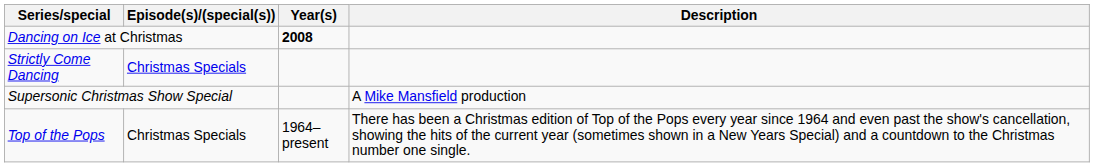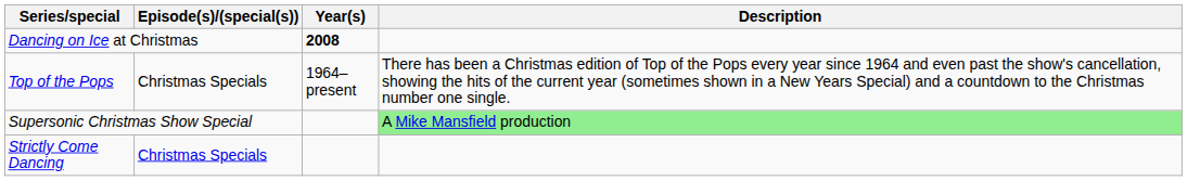 <table class="wikitable sortable">
 <tr>
 <th>Series/special</th>
 <th>Episode(s)/(special(s))</th>
 <th>Year(s)</th>
 <th>Description</th>
 </tr>
 <tr>
 <td colspan=2><em><a href='#'>Dancing on Ice</a></em> at Christmas</td>
 <td><strong>2008</strong></td>
 <td></td>
 </tr>
 <tr>
+<td><em><a href='#'>Top of the Pops</a></em></td>
+<td>Christmas Specials</td>
+<td>1964–present</td>
+<td>There has been a Christmas edition of Top of the Pops every year since 1964 and even past the show's cancellation, showing the hits of the current year (sometimes shown in a New Years Special) and a countdown to the Christmas number one single.</td>
+</tr>
+<tr>
+<td colspan=2><em>Supersonic Christmas Show Special</em></td>
+<td></td>
+<td style="background: lightgreen;">A <a href='#'>Mike Mansfield</a> production</td>
+</tr>
+<tr>
 <td><em><a href='#'>Strictly Come Dancing</a></em></td>
 <td><a href='#'>Christmas Specials</a></td>
 <td></td>
 <td></td>
 </tr>
-<tr>
-<td colspan=2><em>Supersonic Christmas Show Special</em></td>
-<td></td>
-<td>A <a href='#'>Mike Mansfield</a> production</td>
-</tr>
-<tr>
-<td><em><a href='#'>Top of the Pops</a></em></td>
-<td>Christmas Specials</td>
-<td>1964–present</td>
-<td>There has been a Christmas edition of Top of the Pops every year since 1964 and even past the show's cancellation, showing the hits of the current year (sometimes shown in a New Years Special) and a countdown to the Christmas number one single.</td>
-</tr>
 </table>
